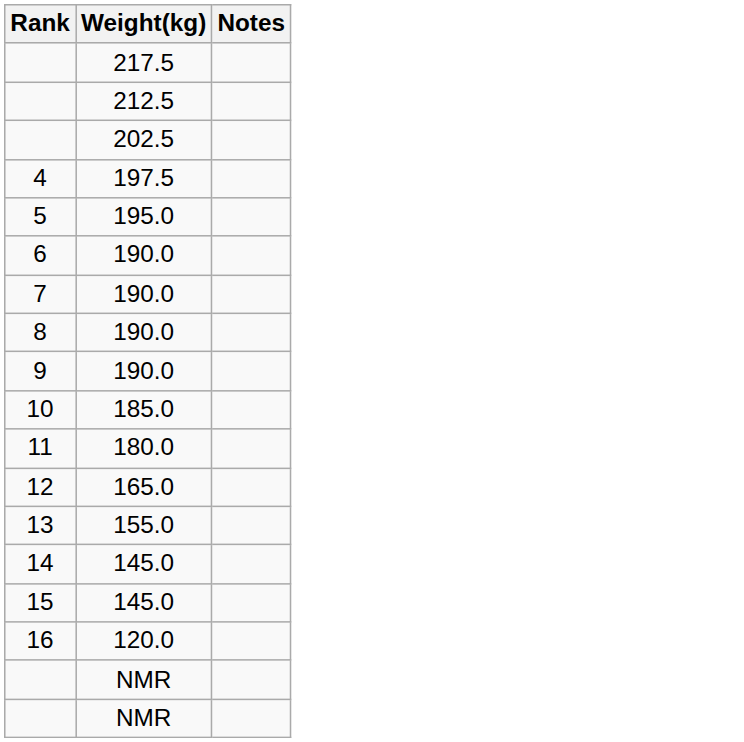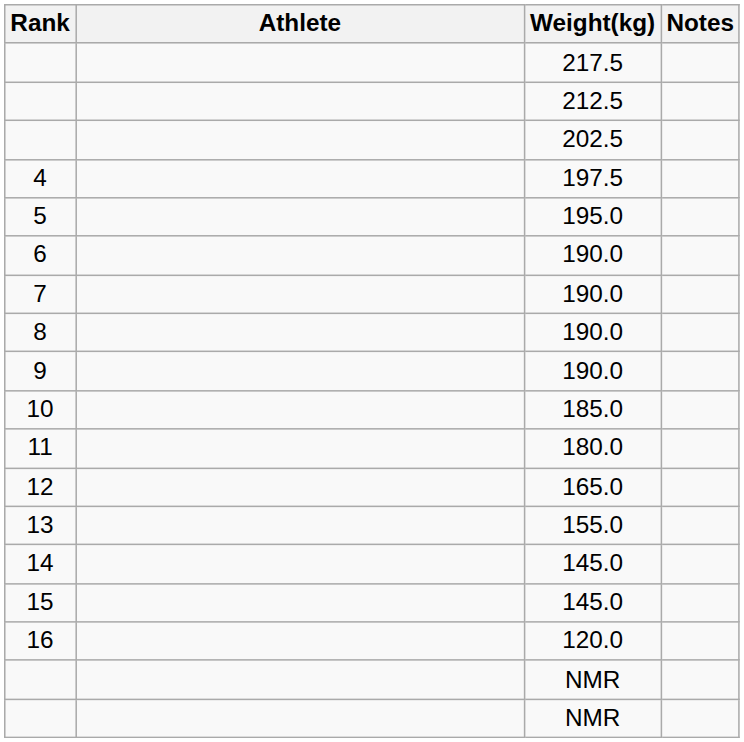 <table class="wikitable" style="text-align:center">
 <tr>
 <th>Rank</th>
+<th Style="width:18em">Athlete</th>
 <th>Weight(kg)</th>
 <th>Notes</th>
 </tr>
 <tr>
 <td></td>
+<td style="text-align:left"></td>
 <td>217.5</td>
 <td></td>
 </tr>
 <tr>
 <td></td>
+<td style="text-align:left"></td>
 <td>212.5</td>
 <td></td>
 </tr>
 <tr>
 <td></td>
+<td style="text-align:left"></td>
 <td>202.5</td>
 <td></td>
 </tr>
 <tr>
 <td>4</td>
+<td style="text-align:left"></td>
 <td>197.5</td>
 <td></td>
 </tr>
 <tr>
 <td>5</td>
+<td style="text-align:left"></td>
 <td>195.0</td>
 <td></td>
 </tr>
 <tr>
 <td>6</td>
+<td style="text-align:left"></td>
 <td>190.0</td>
 <td></td>
 </tr>
 <tr>
 <td>7</td>
+<td style="text-align:left"></td>
 <td>190.0</td>
 <td></td>
 </tr>
 <tr>
 <td>8</td>
+<td style="text-align:left"></td>
 <td>190.0</td>
 <td></td>
 </tr>
 <tr>
 <td>9</td>
+<td style="text-align:left"></td>
 <td>190.0</td>
 <td></td>
 </tr>
 <tr>
 <td>10</td>
+<td style="text-align:left"></td>
 <td>185.0</td>
 <td></td>
 </tr>
 <tr>
 <td>11</td>
+<td style="text-align:left"></td>
 <td>180.0</td>
 <td></td>
 </tr>
 <tr>
 <td>12</td>
+<td style="text-align:left"></td>
 <td>165.0</td>
 <td></td>
 </tr>
 <tr>
 <td>13</td>
+<td style="text-align:left"></td>
 <td>155.0</td>
 <td></td>
 </tr>
 <tr>
 <td>14</td>
+<td style="text-align:left"></td>
 <td>145.0</td>
 <td></td>
 </tr>
 <tr>
 <td>15</td>
+<td style="text-align:left"></td>
 <td>145.0</td>
 <td></td>
 </tr>
 <tr>
 <td>16</td>
+<td style="text-align:left"></td>
 <td>120.0</td>
 <td></td>
 </tr>
 <tr>
 <td></td>
+<td style="text-align:left"></td>
 <td>NMR</td>
 <td></td>
 </tr>
 <tr>
 <td></td>
+<td style="text-align:left"></td>
 <td>NMR</td>
 <td></td>
 </tr>
 </table>
